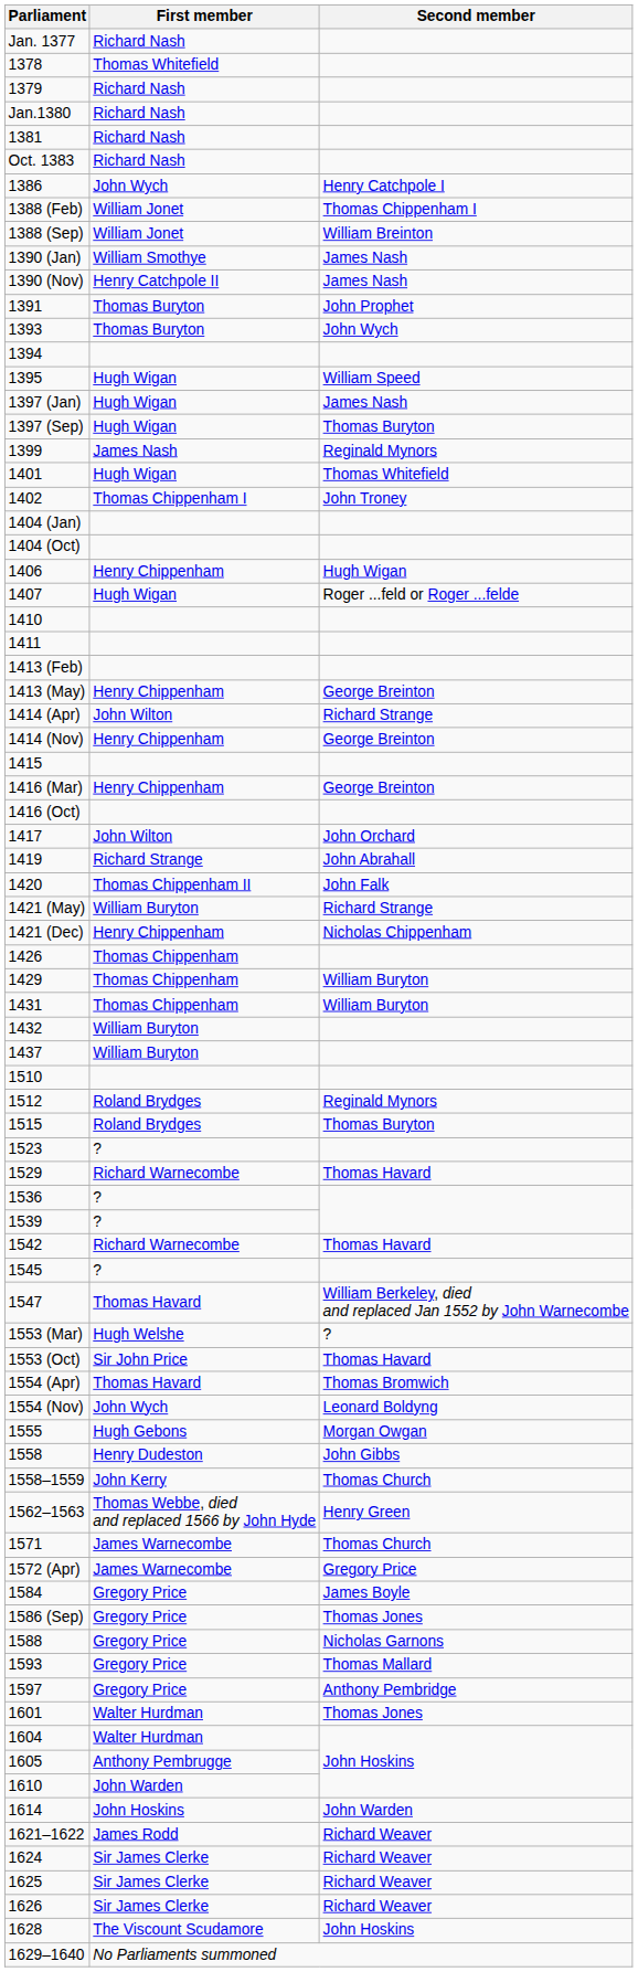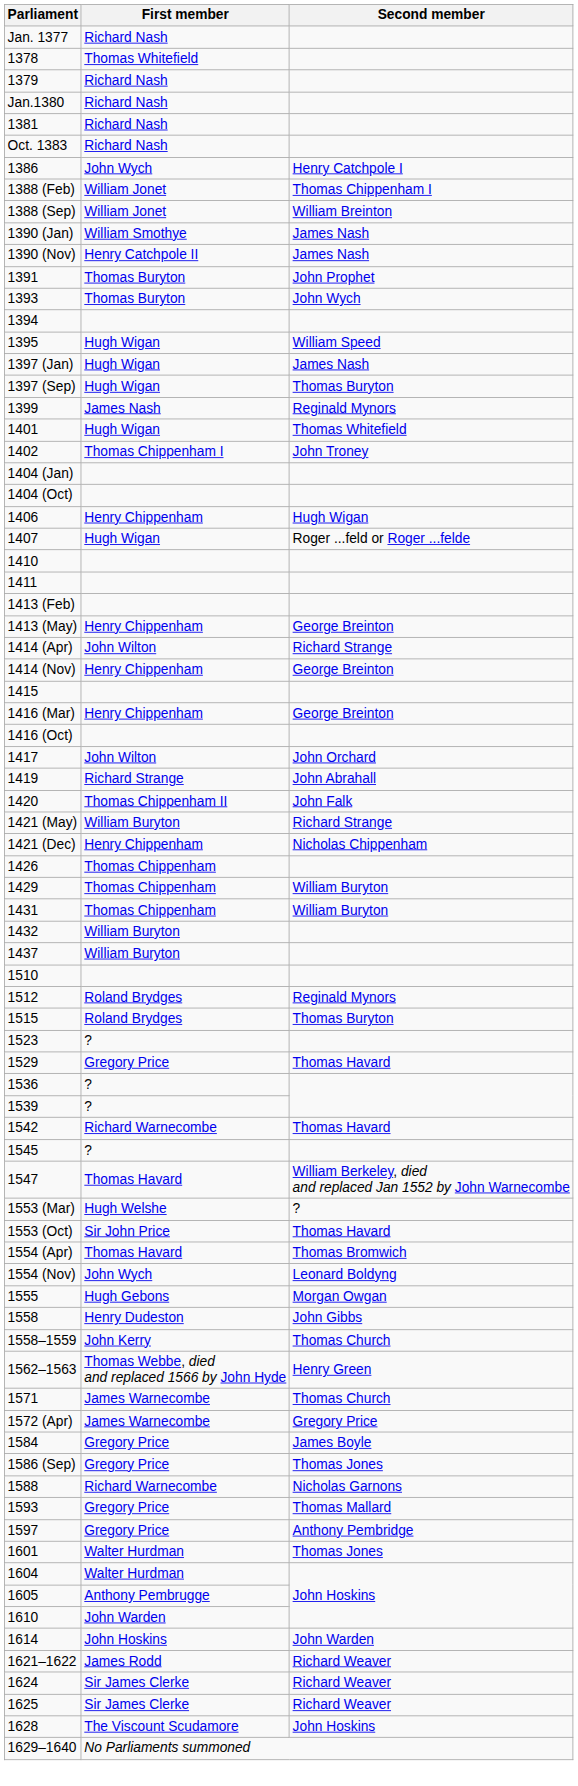 <table class="wikitable">
 <tr>
 <th>Parliament</th>
 <th>First member</th>
 <th>Second member</th>
 </tr>
 <tr>
 <td>Jan. 1377</td>
 <td><a href='#'>Richard Nash</a></td>
 <td></td>
 </tr>
 <tr>
 <td>1378</td>
 <td><a href='#'>Thomas Whitefield</a></td>
 <td></td>
 </tr>
 <tr>
 <td>1379</td>
 <td><a href='#'>Richard Nash</a></td>
 <td></td>
 </tr>
 <tr>
 <td>Jan.1380</td>
 <td><a href='#'>Richard Nash</a></td>
 <td></td>
 </tr>
 <tr>
 <td>1381</td>
 <td><a href='#'>Richard Nash</a></td>
 <td></td>
 </tr>
 <tr>
 <td>Oct. 1383</td>
 <td><a href='#'>Richard Nash</a></td>
 <td></td>
 </tr>
 <tr>
 <td>1386</td>
 <td><a href='#'>John Wych</a></td>
 <td><a href='#'>Henry Catchpole I</a></td>
 </tr>
 <tr>
 <td>1388 (Feb)</td>
 <td><a href='#'>William Jonet</a></td>
 <td><a href='#'>Thomas Chippenham I</a></td>
 </tr>
 <tr>
 <td>1388 (Sep)</td>
 <td><a href='#'>William Jonet</a></td>
 <td><a href='#'>William Breinton</a></td>
 </tr>
 <tr>
 <td>1390 (Jan)</td>
 <td><a href='#'>William Smothye</a></td>
 <td><a href='#'>James Nash</a></td>
 </tr>
 <tr>
 <td>1390 (Nov)</td>
 <td><a href='#'>Henry Catchpole II</a></td>
 <td><a href='#'>James Nash</a></td>
 </tr>
 <tr>
 <td>1391</td>
 <td><a href='#'>Thomas Buryton</a></td>
 <td><a href='#'>John Prophet</a></td>
 </tr>
 <tr>
 <td>1393</td>
 <td><a href='#'>Thomas Buryton</a></td>
 <td><a href='#'>John Wych</a></td>
 </tr>
 <tr>
 <td>1394</td>
 <td></td>
 </tr>
 <tr>
 <td>1395</td>
 <td><a href='#'>Hugh Wigan</a></td>
 <td><a href='#'>William Speed</a></td>
 </tr>
 <tr>
 <td>1397 (Jan)</td>
 <td><a href='#'>Hugh Wigan</a></td>
 <td><a href='#'>James Nash</a></td>
 </tr>
 <tr>
 <td>1397 (Sep)</td>
 <td><a href='#'>Hugh Wigan</a></td>
 <td><a href='#'>Thomas Buryton</a></td>
 </tr>
 <tr>
 <td>1399</td>
 <td><a href='#'>James Nash</a></td>
 <td><a href='#'>Reginald Mynors</a></td>
 </tr>
 <tr>
 <td>1401</td>
 <td><a href='#'>Hugh Wigan</a></td>
 <td><a href='#'>Thomas Whitefield</a></td>
 </tr>
 <tr>
 <td>1402</td>
 <td><a href='#'>Thomas Chippenham I</a></td>
 <td><a href='#'>John Troney</a></td>
 </tr>
 <tr>
 <td>1404 (Jan)</td>
 <td></td>
 <td></td>
 </tr>
 <tr>
 <td>1404 (Oct)</td>
 <td></td>
 <td></td>
 </tr>
 <tr>
 <td>1406</td>
 <td><a href='#'>Henry Chippenham</a></td>
 <td><a href='#'>Hugh Wigan</a></td>
 </tr>
 <tr>
 <td>1407</td>
 <td><a href='#'>Hugh Wigan</a></td>
 <td>Roger ...feld or <a href='#'>Roger ...felde</a></td>
 </tr>
 <tr>
 <td>1410</td>
 <td></td>
 <td></td>
 </tr>
 <tr>
 <td>1411</td>
 <td></td>
 <td></td>
 </tr>
 <tr>
 <td>1413 (Feb)</td>
 <td></td>
 <td></td>
 </tr>
 <tr>
 <td>1413 (May)</td>
 <td><a href='#'>Henry Chippenham</a></td>
 <td><a href='#'>George Breinton</a></td>
 </tr>
 <tr>
 <td>1414 (Apr)</td>
 <td><a href='#'>John Wilton</a></td>
 <td><a href='#'>Richard Strange</a></td>
 </tr>
 <tr>
 <td>1414 (Nov)</td>
 <td><a href='#'>Henry Chippenham</a></td>
 <td><a href='#'>George Breinton</a></td>
 </tr>
 <tr>
 <td>1415</td>
 <td></td>
 </tr>
 <tr>
 <td>1416 (Mar)</td>
 <td><a href='#'>Henry Chippenham</a></td>
 <td><a href='#'>George Breinton</a></td>
 </tr>
 <tr>
 <td>1416 (Oct)</td>
 <td></td>
 </tr>
 <tr>
 <td>1417</td>
 <td><a href='#'>John Wilton</a></td>
 <td><a href='#'>John Orchard</a></td>
 </tr>
 <tr>
 <td>1419</td>
 <td><a href='#'>Richard Strange</a></td>
 <td><a href='#'>John Abrahall</a></td>
 </tr>
 <tr>
 <td>1420</td>
 <td><a href='#'>Thomas Chippenham II</a></td>
 <td><a href='#'>John Falk</a></td>
 </tr>
 <tr>
 <td>1421 (May)</td>
 <td><a href='#'>William Buryton</a></td>
 <td><a href='#'>Richard Strange</a></td>
 </tr>
 <tr>
 <td>1421 (Dec)</td>
 <td><a href='#'>Henry Chippenham</a></td>
 <td><a href='#'>Nicholas Chippenham</a></td>
 </tr>
 <tr>
 <td>1426</td>
 <td><a href='#'>Thomas Chippenham</a></td>
 </tr>
 <tr>
 <td>1429</td>
 <td><a href='#'>Thomas Chippenham</a></td>
 <td><a href='#'>William Buryton</a></td>
 </tr>
 <tr>
 <td>1431</td>
 <td><a href='#'>Thomas Chippenham</a></td>
 <td><a href='#'>William Buryton</a></td>
 </tr>
 <tr>
 <td>1432</td>
 <td><a href='#'>William Buryton</a></td>
 <td></td>
 </tr>
 <tr>
 <td>1437</td>
 <td><a href='#'>William Buryton</a></td>
 <td></td>
 </tr>
 <tr>
 <td>1510</td>
 <td></td>
 </tr>
 <tr>
 <td>1512</td>
 <td><a href='#'>Roland Brydges</a></td>
 <td><a href='#'>Reginald Mynors</a></td>
 </tr>
 <tr>
 <td>1515</td>
 <td><a href='#'>Roland Brydges</a></td>
 <td><a href='#'>Thomas Buryton</a></td>
 </tr>
 <tr>
 <td>1523</td>
 <td>?</td>
 </tr>
 <tr>
 <td>1529</td>
-<td><a href='#'>Richard Warnecombe</a></td>
+<td><a href='#'>Gregory Price</a></td>
 <td><a href='#'>Thomas Havard</a></td>
 </tr>
 <tr>
 <td>1536</td>
 <td>?</td>
 </tr>
 <tr>
 <td>1539</td>
 <td>?</td>
 </tr>
 <tr>
 <td>1542</td>
 <td><a href='#'>Richard Warnecombe</a></td>
 <td><a href='#'>Thomas Havard</a></td>
 </tr>
 <tr>
 <td>1545</td>
 <td>?</td>
 </tr>
 <tr>
 <td>1547</td>
 <td><a href='#'>Thomas Havard</a></td>
 <td><a href='#'>William Berkeley</a>, <em>died <br> and replaced Jan 1552 by</em> <a href='#'>John Warnecombe</a></td>
 </tr>
 <tr>
 <td>1553 (Mar)</td>
 <td><a href='#'>Hugh Welshe</a></td>
 <td>?</td>
 </tr>
 <tr>
 <td>1553 (Oct)</td>
 <td><a href='#'>Sir John Price</a></td>
 <td><a href='#'>Thomas Havard</a></td>
 </tr>
 <tr>
 <td>1554 (Apr)</td>
 <td><a href='#'>Thomas Havard</a></td>
 <td><a href='#'>Thomas Bromwich</a></td>
 </tr>
 <tr>
 <td>1554 (Nov)</td>
 <td><a href='#'>John Wych</a></td>
 <td><a href='#'>Leonard Boldyng</a></td>
 </tr>
 <tr>
 <td>1555</td>
 <td><a href='#'>Hugh Gebons</a></td>
 <td><a href='#'>Morgan Owgan</a></td>
 </tr>
 <tr>
 <td>1558</td>
 <td><a href='#'>Henry Dudeston</a></td>
 <td><a href='#'>John Gibbs</a></td>
 </tr>
 <tr>
 <td>1558–1559</td>
 <td><a href='#'>John Kerry</a></td>
 <td><a href='#'>Thomas Church</a></td>
 </tr>
 <tr>
 <td>1562–1563</td>
 <td><a href='#'>Thomas Webbe</a>, <em>died <br> and replaced 1566 by</em> <a href='#'>John Hyde</a></td>
 <td><a href='#'>Henry Green</a></td>
 </tr>
 <tr>
 <td>1571</td>
 <td><a href='#'>James Warnecombe</a></td>
 <td><a href='#'>Thomas Church</a></td>
 </tr>
 <tr>
 <td>1572 (Apr)</td>
 <td><a href='#'>James Warnecombe</a></td>
 <td><a href='#'>Gregory Price</a></td>
 </tr>
 <tr>
 <td>1584</td>
 <td><a href='#'>Gregory Price</a></td>
 <td><a href='#'>James Boyle</a></td>
 </tr>
 <tr>
 <td>1586 (Sep)</td>
 <td><a href='#'>Gregory Price</a></td>
 <td><a href='#'>Thomas Jones</a></td>
 </tr>
 <tr>
 <td>1588</td>
-<td><a href='#'>Gregory Price</a></td>
+<td><a href='#'>Richard Warnecombe</a></td>
 <td><a href='#'>Nicholas Garnons</a></td>
 </tr>
 <tr>
 <td>1593</td>
 <td><a href='#'>Gregory Price</a></td>
 <td><a href='#'>Thomas Mallard</a></td>
 </tr>
 <tr>
 <td>1597</td>
 <td><a href='#'>Gregory Price</a></td>
 <td><a href='#'>Anthony Pembridge</a></td>
 </tr>
 <tr>
 <td>1601</td>
 <td><a href='#'>Walter Hurdman</a></td>
 <td><a href='#'>Thomas Jones</a></td>
 </tr>
 <tr>
 <td>1604</td>
 <td><a href='#'>Walter Hurdman</a></td>
 <td rowspan="3"><a href='#'>John Hoskins</a></td>
 </tr>
 <tr>
 <td>1605</td>
 <td><a href='#'>Anthony Pembrugge</a></td>
 </tr>
 <tr>
 <td>1610</td>
 <td><a href='#'>John Warden</a></td>
 </tr>
 <tr>
 <td>1614</td>
 <td><a href='#'>John Hoskins</a></td>
 <td><a href='#'>John Warden</a></td>
 </tr>
 <tr>
 <td>1621–1622</td>
 <td><a href='#'>James Rodd</a></td>
 <td><a href='#'>Richard Weaver</a></td>
 </tr>
 <tr>
 <td>1624</td>
 <td><a href='#'>Sir James Clerke</a></td>
 <td><a href='#'>Richard Weaver</a></td>
 </tr>
 <tr>
 <td>1625</td>
 <td><a href='#'>Sir James Clerke</a></td>
 <td><a href='#'>Richard Weaver</a></td>
 </tr>
 <tr>
-<td>1626</td>
-<td><a href='#'>Sir James Clerke</a></td>
-<td><a href='#'>Richard Weaver</a></td>
-</tr>
-<tr>
 <td>1628</td>
 <td><a href='#'>The Viscount Scudamore</a></td>
 <td><a href='#'>John Hoskins</a></td>
 </tr>
 <tr>
 <td>1629–1640</td>
 <td colspan = "2"><em>No Parliaments summoned</em></td>
 </tr>
 </table>
